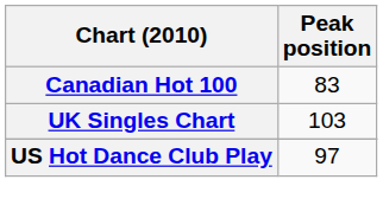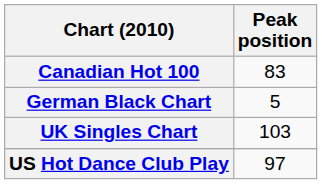 <table class="wikitable sortable plainrowheaders">
 <tr>
 <th scope="col">Chart (2010)</th>
 <th scope="col">Peak<br>position</th>
 </tr>
 <tr>
 <th scope="row"><a href='#'>Canadian Hot 100</a></th>
 <td style="text-align:center;">83</td>
+</tr>
+<tr>
+<th scope="row"><a href='#'>German Black Chart</a></th>
+<td style="text-align:center;">5</td>
 </tr>
 <tr>
 <th scope="row"><a href='#'>UK Singles Chart</a></th>
 <td style="text-align:center;">103</td>
 </tr>
 <tr>
 </tr>
 <tr>
 <th scope="row">US <a href='#'>Hot Dance Club Play</a></th>
 <td style="text-align:center;">97</td>
 </tr>
 </table>
